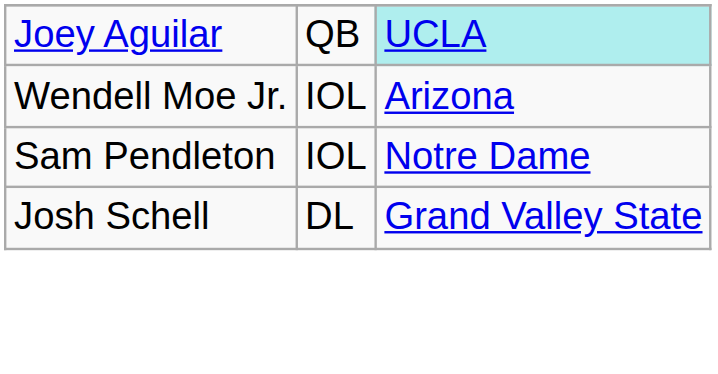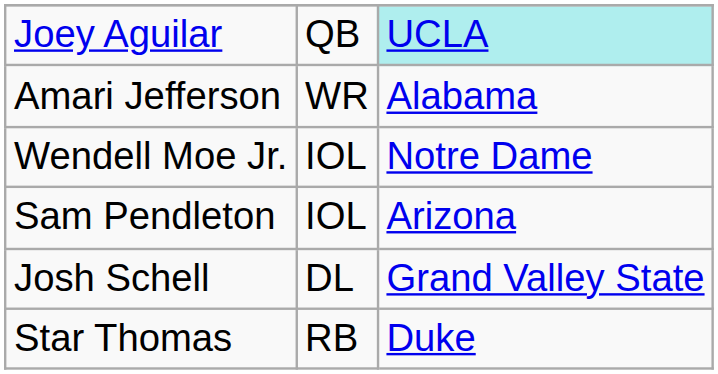 <table class="wikitable">
 <tr>
 </tr>
 <tr>
 <td><a href='#'>Joey Aguilar</a></td>
 <td>QB</td>
 <td style="background: paleturquoise;"><a href='#'>UCLA</a></td>
 </tr>
 <tr>
+<td>Amari Jefferson</td>
+<td>WR</td>
+<td><a href='#'>Alabama</a></td>
+</tr>
+<tr>
 <td>Wendell Moe Jr.</td>
 <td>IOL</td>
-<td><a href='#'>Arizona</a></td>
+<td><a href='#'>Notre Dame</a></td>
 </tr>
 <tr>
 <td>Sam Pendleton</td>
 <td>IOL</td>
-<td><a href='#'>Notre Dame</a></td>
+<td><a href='#'>Arizona</a></td>
 </tr>
 <tr>
 <td>Josh Schell</td>
 <td>DL</td>
 <td><a href='#'>Grand Valley State</a></td>
 </tr>
+<tr>
+<td>Star Thomas</td>
+<td>RB</td>
+<td><a href='#'>Duke</a></td>
+</tr>
 </table>
